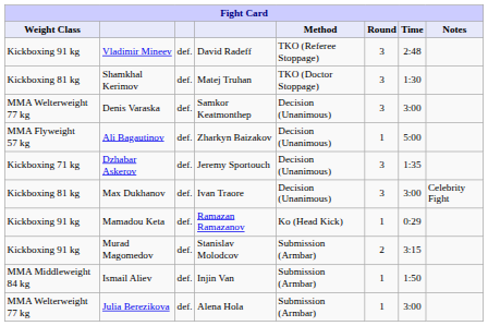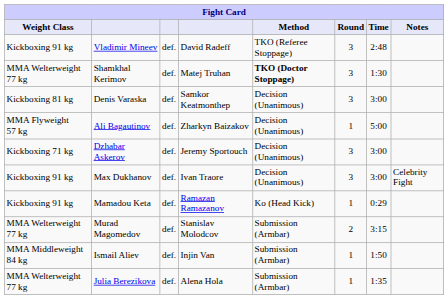 <table class="wikitable" style="font-size: 80%;">
 <tr>
 <th colspan="8" style="background-color: #ccf; color: #000080; text-align: center;"><strong>Fight Card</strong></th>
 </tr>
 <tr>
 <th colspan="1" style="background-color: #E6E8FA; color: #000000; text-align: center;">Weight Class</th>
 <th colspan="1" style="background-color: #E6E8FA; color: #000000; text-align: center;"></th>
 <th colspan="1" style="background-color: #E6E8FA; color: #000000; text-align: center;"></th>
 <th colspan="1" style="background-color: #E6E8FA; color: #000000; text-align: center;"></th>
 <th colspan="1" style="background-color: #E6E8FA; color: #000000; text-align: center;">Method</th>
 <th colspan="1" style="background-color: #E6E8FA; color: #000000; text-align: center;">Round</th>
 <th colspan="1" style="background-color: #E6E8FA; color: #000000; text-align: center;">Time</th>
 <th colspan="1" style="background-color: #E6E8FA; color: #000000; text-align: center;">Notes</th>
 </tr>
 <tr>
 <td>Kickboxing 91 kg</td>
 <td> <a href='#'>Vladimir Mineev</a></td>
 <td>def.</td>
 <td> David Radeff</td>
 <td>TKO (Referee Stoppage)</td>
 <td align=center>3</td>
 <td align=center>2:48</td>
 <td></td>
 </tr>
 <tr>
-<td>Kickboxing 81 kg</td>
+<td>MMA Welterweight 77 kg</td>
 <td> Shamkhal Kerimov</td>
 <td>def.</td>
 <td> Matej Truhan</td>
-<td>TKO (Doctor Stoppage)</td>
+<td><strong>TKO (Doctor Stoppage)</strong></td>
 <td align=center>3</td>
 <td align=center>1:30</td>
 <td></td>
 </tr>
 <tr>
-<td>MMA Welterweight 77 kg</td>
+<td>Kickboxing 81 kg</td>
 <td> Denis Varaska</td>
 <td>def.</td>
 <td> Samkor Keatmonthep</td>
 <td>Decision (Unanimous)</td>
 <td align=center>3</td>
 <td align=center>3:00</td>
 <td></td>
 </tr>
 <tr>
 <td>MMA Flyweight 57 kg</td>
 <td> <a href='#'>Ali Bagautinov</a></td>
 <td>def.</td>
 <td> Zharkyn Baizakov</td>
 <td>Decision (Unanimous)</td>
 <td align=center>1</td>
 <td align=center>5:00</td>
 <td></td>
 </tr>
 <tr>
 <td>Kickboxing 71 kg</td>
 <td> <a href='#'>Dzhabar Askerov</a></td>
 <td>def.</td>
 <td> Jeremy Sportouch</td>
 <td>Decision (Unanimous)</td>
 <td align=center>3</td>
-<td align=center>1:35</td>
+<td align=center>3:00</td>
 <td></td>
 </tr>
 <tr>
-<td>Kickboxing 81 kg</td>
+<td>Kickboxing 91 kg</td>
 <td>  Max Dukhanov</td>
 <td>def.</td>
 <td> Ivan Traore</td>
 <td>Decision (Unanimous)</td>
 <td align=center>3</td>
 <td align=center>3:00</td>
 <td>Celebrity Fight</td>
 </tr>
 <tr>
 <td>Kickboxing 91 kg</td>
 <td>  Mamadou Keta</td>
 <td>def.</td>
 <td> <a href='#'>Ramazan Ramazanov</a></td>
 <td>Ko (Head Kick)</td>
 <td align=center>1</td>
 <td align=center>0:29</td>
 <td></td>
 </tr>
 <tr>
-<td>Kickboxing 91 kg</td>
+<td>MMA Welterweight 77 kg</td>
 <td> Murad Magomedov</td>
 <td>def.</td>
 <td> Stanislav Molodcov</td>
 <td>Submission (Armbar)</td>
 <td align=center>2</td>
 <td align=center>3:15</td>
 <td></td>
 </tr>
 <tr>
 <td>MMA Middleweight 84 kg</td>
 <td>  Ismail Aliev</td>
 <td>def.</td>
 <td> Injin Van</td>
 <td>Submission (Armbar)</td>
 <td align=center>1</td>
 <td align=center>1:50</td>
 <td></td>
 </tr>
 <tr>
 <td>MMA Welterweight 77 kg</td>
 <td> <a href='#'>Julia Berezikova</a></td>
 <td>def.</td>
 <td> Alena Hola</td>
 <td>Submission (Armbar)</td>
 <td align=center>1</td>
-<td align=center>3:00</td>
+<td align=center>1:35</td>
 <td></td>
 </tr>
 </table>
